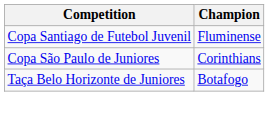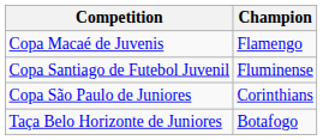 <table class="wikitable">
 <tr>
 <th>Competition</th>
 <th>Champion</th>
+</tr>
+<tr>
+<td><a href='#'>Copa Macaé de Juvenis</a></td>
+<td><a href='#'>Flamengo</a></td>
 </tr>
 <tr>
 <td><a href='#'>Copa Santiago de Futebol Juvenil</a></td>
 <td><a href='#'>Fluminense</a></td>
 </tr>
 <tr>
 <td><a href='#'>Copa São Paulo de Juniores</a></td>
 <td><a href='#'>Corinthians</a></td>
 </tr>
 <tr>
 <td><a href='#'>Taça Belo Horizonte de Juniores</a></td>
 <td><a href='#'>Botafogo</a></td>
 </tr>
 </table>
